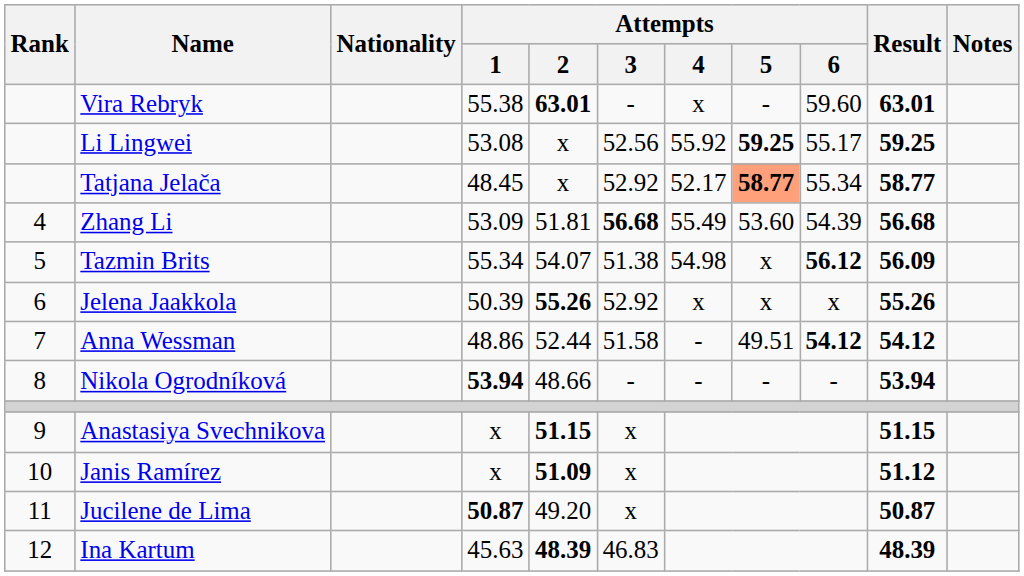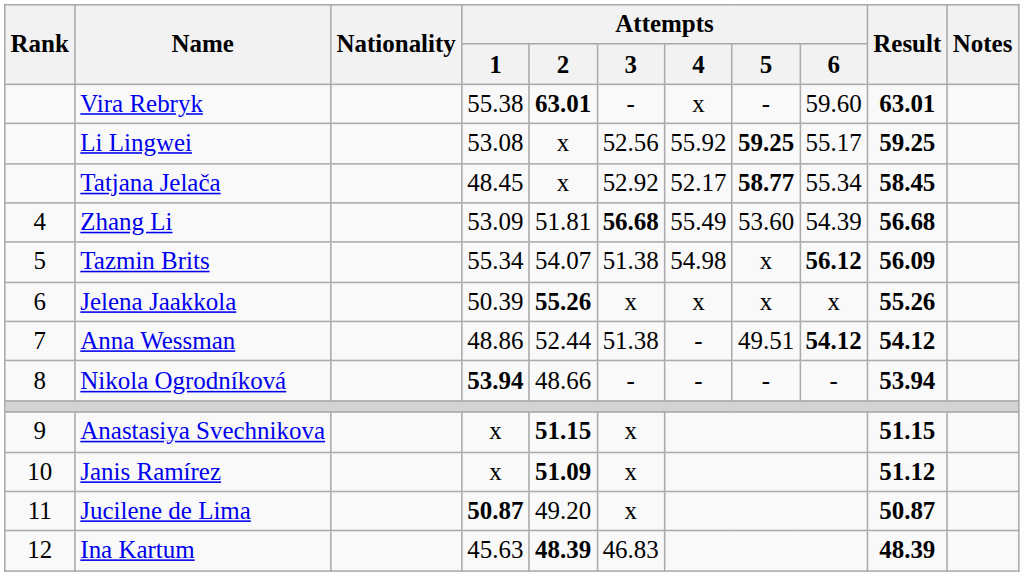 <table class="wikitable sortable" style="text-align:center">
 <tr>
 <th rowspan=2>Rank</th>
 <th rowspan=2>Name</th>
 <th rowspan=2>Nationality</th>
 <th colspan=6>Attempts</th>
 <th rowspan=2>Result</th>
 <th rowspan=2>Notes</th>
 </tr>
 <tr>
 <th>1</th>
 <th>2</th>
 <th>3</th>
 <th>4</th>
 <th>5</th>
 <th>6</th>
 </tr>
 <tr>
 <td></td>
 <td align=left><a href='#'>Vira Rebryk</a></td>
 <td align=left></td>
 <td>55.38</td>
 <td><strong>63.01</strong></td>
 <td>-</td>
 <td>x</td>
 <td>-</td>
 <td>59.60</td>
 <td><strong>63.01</strong></td>
 <td></td>
 </tr>
 <tr>
 <td></td>
 <td align=left><a href='#'>Li Lingwei</a></td>
 <td align=left></td>
 <td>53.08</td>
 <td>x</td>
 <td>52.56</td>
 <td>55.92</td>
 <td><strong>59.25</strong></td>
 <td>55.17</td>
 <td><strong>59.25</strong></td>
 <td></td>
 </tr>
 <tr>
 <td></td>
 <td align=left><a href='#'>Tatjana Jelača</a></td>
 <td align=left></td>
 <td>48.45</td>
 <td>x</td>
 <td>52.92</td>
 <td>52.17</td>
-<td style="background: lightsalmon;"><strong>58.77</strong></td>
+<td><strong>58.77</strong></td>
 <td>55.34</td>
-<td><strong>58.77</strong></td>
+<td><strong>58.45</strong></td>
 <td></td>
 </tr>
 <tr>
 <td>4</td>
 <td align=left><a href='#'>Zhang Li</a></td>
 <td align=left></td>
 <td>53.09</td>
 <td>51.81</td>
 <td><strong>56.68</strong></td>
 <td>55.49</td>
 <td>53.60</td>
 <td>54.39</td>
 <td><strong>56.68</strong></td>
 <td></td>
 </tr>
 <tr>
 <td>5</td>
 <td align=left><a href='#'>Tazmin Brits</a></td>
 <td align=left></td>
 <td>55.34</td>
 <td>54.07</td>
 <td>51.38</td>
 <td>54.98</td>
 <td>x</td>
 <td><strong>56.12</strong></td>
 <td><strong>56.09</strong></td>
 <td></td>
 </tr>
 <tr>
 <td>6</td>
 <td align=left><a href='#'>Jelena Jaakkola</a></td>
 <td align=left></td>
 <td>50.39</td>
 <td><strong>55.26</strong></td>
-<td>52.92</td>
+<td>x</td>
 <td>x</td>
 <td>x</td>
 <td>x</td>
 <td><strong>55.26</strong></td>
 <td></td>
 </tr>
 <tr>
 <td>7</td>
 <td align=left><a href='#'>Anna Wessman</a></td>
 <td align=left></td>
 <td>48.86</td>
 <td>52.44</td>
-<td>51.58</td>
+<td>51.38</td>
 <td>-</td>
 <td>49.51</td>
 <td><strong>54.12</strong></td>
 <td><strong>54.12</strong></td>
 <td></td>
 </tr>
 <tr>
 <td>8</td>
 <td align=left><a href='#'>Nikola Ogrodníková</a></td>
 <td align=left></td>
 <td><strong>53.94</strong></td>
 <td>48.66</td>
 <td>-</td>
 <td>-</td>
 <td>-</td>
 <td>-</td>
 <td><strong>53.94</strong></td>
 <td></td>
 </tr>
 <tr>
 <td colspan=11 bgcolor=lightgray></td>
 </tr>
 <tr>
 <td>9</td>
 <td align=left><a href='#'>Anastasiya Svechnikova</a></td>
 <td align=left></td>
 <td>x</td>
 <td><strong>51.15</strong></td>
 <td>x</td>
 <td colspan=3></td>
 <td><strong>51.15</strong></td>
 <td></td>
 </tr>
 <tr>
 <td>10</td>
 <td align=left><a href='#'>Janis Ramírez</a></td>
 <td align=left></td>
 <td>x</td>
 <td><strong>51.09</strong></td>
 <td>x</td>
 <td colspan=3></td>
 <td><strong>51.12</strong></td>
 <td></td>
 </tr>
 <tr>
 <td>11</td>
 <td align=left><a href='#'>Jucilene de Lima</a></td>
 <td align=left></td>
 <td><strong>50.87</strong></td>
 <td>49.20</td>
 <td>x</td>
 <td colspan=3></td>
 <td><strong>50.87</strong></td>
 <td></td>
 </tr>
 <tr>
 <td>12</td>
 <td align=left><a href='#'>Ina Kartum</a></td>
 <td align=left></td>
 <td>45.63</td>
 <td><strong>48.39</strong></td>
 <td>46.83</td>
 <td colspan=3></td>
 <td><strong>48.39</strong></td>
 <td></td>
 </tr>
 </table>
